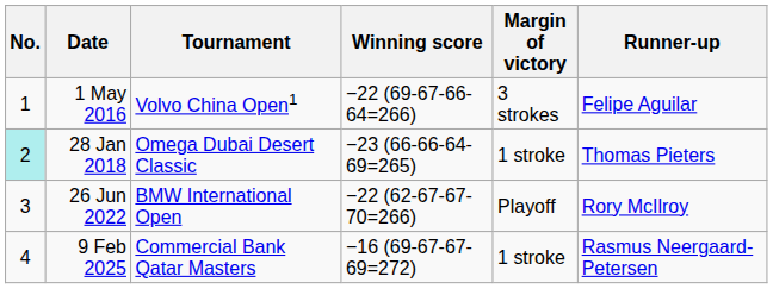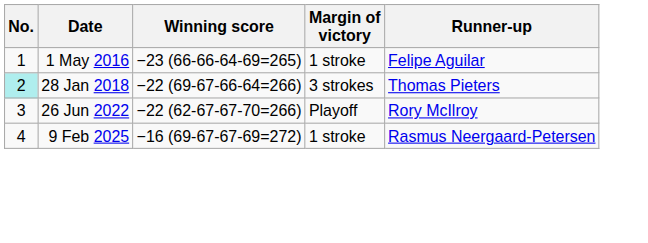 <table class="wikitable" style="font-size:95%;">
 <tr>
 <th>No.</th>
 <th>Date</th>
-<th>Tournament</th>
 <th>Winning score</th>
 <th>Margin of<br>victory</th>
 <th>Runner-up</th>
 </tr>
 <tr>
 <td align=center>1</td>
 <td align=right>1 May <a href='#'>2016</a></td>
-<td><a href='#'>Volvo China Open</a><sup>1</sup></td>
-<td>−22 (69-67-66-64=266)</td>
-<td>3 strokes</td>
+<td>−23 (66-66-64-69=265)</td>
+<td>1 stroke</td>
 <td> <a href='#'>Felipe Aguilar</a></td>
 </tr>
 <tr>
 <td align=center style="background: paleturquoise;">2</td>
 <td align=right>28 Jan <a href='#'>2018</a></td>
-<td><a href='#'>Omega Dubai Desert Classic</a></td>
-<td>−23 (66-66-64-69=265)</td>
-<td>1 stroke</td>
+<td>−22 (69-67-66-64=266)</td>
+<td>3 strokes</td>
 <td> <a href='#'>Thomas Pieters</a></td>
 </tr>
 <tr>
 <td align=center>3</td>
 <td align=right>26 Jun <a href='#'>2022</a></td>
-<td><a href='#'>BMW International Open</a></td>
 <td>−22 (62-67-67-70=266)</td>
 <td>Playoff</td>
 <td> <a href='#'>Rory McIlroy</a></td>
 </tr>
 <tr>
 <td align=center>4</td>
 <td align=right>9 Feb <a href='#'>2025</a></td>
-<td><a href='#'>Commercial Bank Qatar Masters</a></td>
 <td>−16 (69-67-67-69=272)</td>
 <td>1 stroke</td>
 <td> <a href='#'>Rasmus Neergaard-Petersen</a></td>
 </tr>
 </table>
